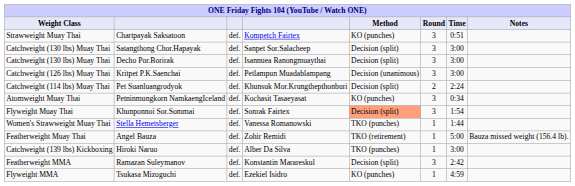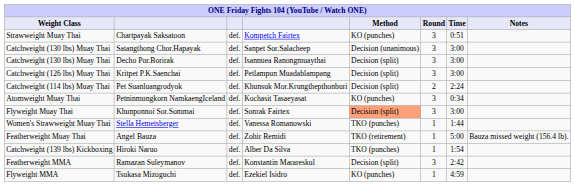 <table class="wikitable" style="font-size: 80%;">
 <tr>
 <th colspan="8" style="background-color: #ccf; color: #000080; text-align: center;"><strong>ONE Friday Fights 104 (YouTube / Watch ONE)</strong></th>
 </tr>
 <tr>
 <th colspan="1" style="background-color: #E6E8FA; color: #000000; text-align: center;">Weight Class</th>
 <th colspan="1" style="background-color: #E6E8FA; color: #000000; text-align: center;"></th>
 <th colspan="1" style="background-color: #E6E8FA; color: #000000; text-align: center;"></th>
 <th colspan="1" style="background-color: #E6E8FA; color: #000000; text-align: center;"></th>
 <th colspan="1" style="background-color: #E6E8FA; color: #000000; text-align: center;">Method</th>
 <th colspan="1" style="background-color: #E6E8FA; color: #000000; text-align: center;">Round</th>
 <th colspan="1" style="background-color: #E6E8FA; color: #000000; text-align: center;">Time</th>
 <th colspan="1" style="background-color: #E6E8FA; color: #000000; text-align: center;">Notes</th>
 </tr>
 <tr>
 <td>Strawweight Muay Thai</td>
 <td> Chartpayak Saksatoon</td>
 <td>def.</td>
 <td> <a href='#'>Kompetch Fairtex</a></td>
 <td>KO (punches)</td>
 <td align=center>3</td>
 <td align=center>0:51</td>
 <td></td>
 </tr>
 <tr>
 <td>Catchweight (130 lbs) Muay Thai</td>
 <td> Satangthong Chor.Hapayak</td>
 <td>def.</td>
 <td> Sanpet Sor.Salacheep</td>
-<td>Decision (split)</td>
+<td>Decision (unanimous)</td>
 <td align=center>3</td>
 <td align=center>3:00</td>
 <td></td>
 </tr>
 <tr>
 <td>Catchweight (130 lbs) Muay Thai</td>
 <td> Decho Por.Borirak</td>
 <td>def.</td>
 <td> Isannuea Ranongmuaythai</td>
 <td>Decision (split)</td>
 <td align=center>3</td>
 <td align=center>3:00</td>
 <td></td>
 </tr>
 <tr>
 <td>Catchweight (126 lbs) Muay Thai</td>
 <td> Kritpet P.K.Saenchai</td>
 <td>def.</td>
 <td> Petlampun Muadablampang</td>
-<td>Decision (unanimous)</td>
+<td>Decision (split)</td>
 <td align=center>3</td>
 <td align=center>3:00</td>
 <td></td>
 </tr>
 <tr>
 <td>Catchweight (114 lbs) Muay Thai</td>
 <td> Pet Suanluangrodyok</td>
 <td>def.</td>
 <td> Khunsuk Mor.Krungthepthonburi</td>
 <td>Decision (split)</td>
 <td align=center>2</td>
 <td align=center>2:24</td>
 <td></td>
 </tr>
 <tr>
 <td>Atomweight Muay Thai</td>
 <td> Petninmungkorn NamkaengIceland</td>
 <td>def.</td>
 <td> Kochasit Tasaeyasat</td>
 <td>KO (punches)</td>
 <td align=center>3</td>
 <td align=center>0:34</td>
 <td></td>
 </tr>
 <tr>
 <td>Flyweight Muay Thai</td>
 <td> Khunponnoi Sor.Sommai</td>
 <td>def.</td>
 <td> Sonrak Fairtex</td>
 <td style="background: lightsalmon;">Decision (split)</td>
 <td align=center>3</td>
-<td align=center>1:54</td>
+<td align=center>3:00</td>
 <td></td>
 </tr>
 <tr>
 <td>Women's Strawweight Muay Thai</td>
 <td> <a href='#'>Stella Hemetsberger</a></td>
 <td>def.</td>
 <td> Vanessa Romanowski</td>
 <td>TKO (punches)</td>
 <td align=center>1</td>
 <td align=center>1:44</td>
 <td></td>
 </tr>
 <tr>
 <td>Featherweight Muay Thai</td>
 <td> Angel Bauza</td>
 <td>def.</td>
 <td> Zohir Remidi</td>
 <td>TKO (retirement)</td>
 <td align=center>1</td>
 <td align=center>5:00</td>
 <td>Bauza missed weight (156.4 lb).</td>
 </tr>
 <tr>
 <td>Catchweight (139 lbs) Kickboxing</td>
 <td> Hiroki Naruo</td>
 <td>def.</td>
 <td> Alber Da Silva</td>
 <td>TKO (punches)</td>
 <td align=center>1</td>
-<td align=center>3:00</td>
+<td align=center>1:54</td>
 <td></td>
 </tr>
 <tr>
 <td>Featherweight MMA</td>
 <td> Ramazan Suleymanov</td>
 <td>def.</td>
 <td> Konstantin Marareskul</td>
 <td>Decision (split)</td>
 <td align=center>3</td>
 <td align=center>2:42</td>
 <td></td>
 </tr>
 <tr>
 <td>Flyweight MMA</td>
 <td> Tsukasa Mizoguchi</td>
 <td>def.</td>
 <td> Ezekiel Isidro</td>
 <td>KO (punches)</td>
 <td align=center>1</td>
 <td align=center>4:59</td>
 <td></td>
 </tr>
 </table>
